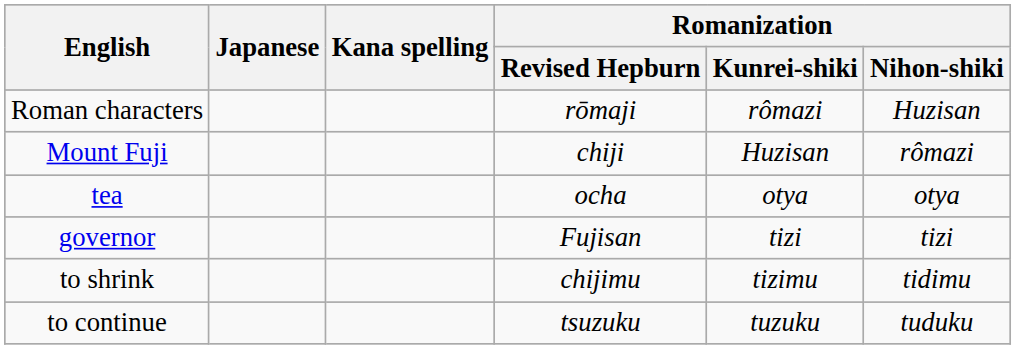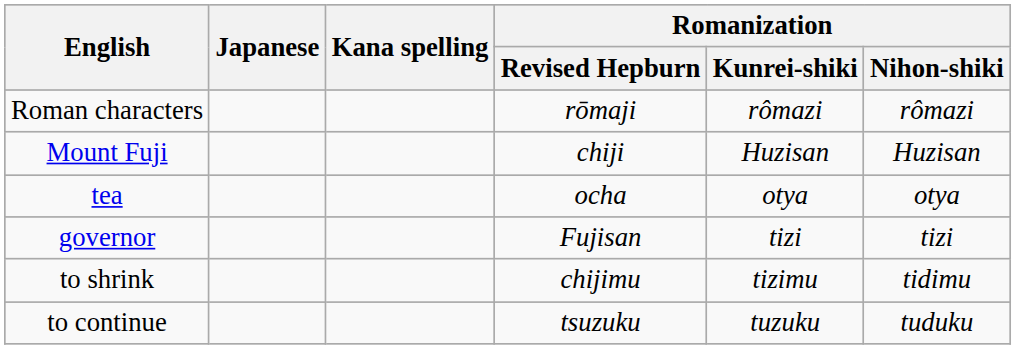 <table class=wikitable>
 <tr>
 <th rowspan="2">English</th>
 <th rowspan="2">Japanese</th>
 <th rowspan="2">Kana spelling</th>
 <th colspan="3">Romanization</th>
 </tr>
 <tr>
 <th>Revised Hepburn</th>
 <th>Kunrei-shiki</th>
 <th>Nihon-shiki</th>
 </tr>
 <tr style="vertical-align:top; text-align:center;">
 <td>Roman characters</td>
 <td></td>
 <td></td>
 <td><em>rōmaji</em></td>
 <td><em>rômazi</em></td>
-<td><em>Huzisan</em></td>
+<td><em>rômazi</em></td>
 </tr>
 <tr style="vertical-align:top; text-align:center;">
 <td><a href='#'>Mount Fuji</a></td>
 <td></td>
 <td></td>
 <td><em>chiji</em></td>
 <td><em>Huzisan</em></td>
-<td><em>rômazi</em></td>
+<td><em>Huzisan</em></td>
 </tr>
 <tr style="vertical-align:top; text-align:center;">
 <td><a href='#'>tea</a></td>
 <td></td>
 <td></td>
 <td><em>ocha</em></td>
 <td><em>otya</em></td>
 <td><em>otya</em></td>
 </tr>
 <tr style="vertical-align:top; text-align:center;">
 <td><a href='#'>governor</a></td>
 <td></td>
 <td></td>
 <td><em>Fujisan</em></td>
 <td><em>tizi</em></td>
 <td><em>tizi</em></td>
 </tr>
 <tr style="vertical-align:top; text-align:center;">
 <td>to shrink</td>
 <td></td>
 <td></td>
 <td><em>chijimu</em></td>
 <td><em>tizimu</em></td>
 <td><em>tidimu</em></td>
 </tr>
 <tr style="vertical-align:top; text-align:center;">
 <td>to continue</td>
 <td></td>
 <td></td>
 <td><em>tsuzuku</em></td>
 <td><em>tuzuku</em></td>
 <td><em>tuduku</em></td>
 </tr>
 </table>
